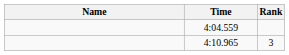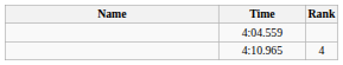 <table class="wikitable" style="text-align:center;">
 <tr>
 <th style="width:18em">Name</th>
 <th style="width:7em">Time</th>
 <th>Rank</th>
 </tr>
 <tr>
 <td align="left"></td>
 <td>4:04.559</td>
 <td></td>
 </tr>
 <tr>
 <td align="left"></td>
 <td>4:10.965</td>
-<td>3</td>
+<td>4</td>
 </tr>
 </table>
